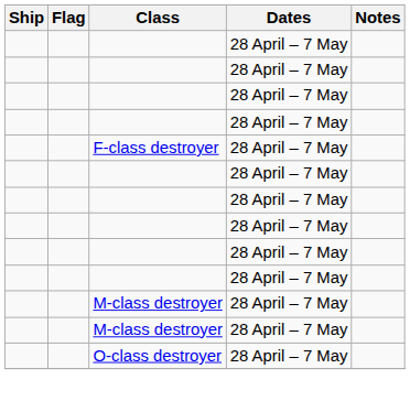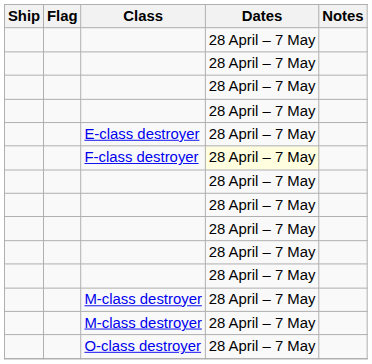 <table class="wikitable sortable">
 <tr>
 <th>Ship</th>
 <th>Flag</th>
 <th>Class</th>
 <th>Dates</th>
 <th>Notes</th>
 </tr>
 <tr>
 <td></td>
 <td></td>
 <td></td>
 <td>28 April – 7 May</td>
 <td></td>
 </tr>
 <tr>
 <td></td>
 <td></td>
 <td></td>
 <td>28 April – 7 May</td>
 <td></td>
 </tr>
 <tr>
 <td></td>
 <td></td>
 <td></td>
 <td>28 April – 7 May</td>
 <td></td>
 </tr>
 <tr>
 <td></td>
 <td></td>
 <td></td>
 <td>28 April – 7 May</td>
 <td></td>
 </tr>
 <tr>
 <td></td>
 <td></td>
+<td><a href='#'>E-class destroyer</a></td>
+<td>28 April – 7 May</td>
+<td></td>
+</tr>
+<tr>
+<td></td>
+<td></td>
 <td><a href='#'>F-class destroyer</a></td>
-<td>28 April – 7 May</td>
+<td style="background: lightyellow;">28 April – 7 May</td>
 <td></td>
 </tr>
 <tr>
 <td></td>
 <td></td>
 <td></td>
 <td>28 April – 7 May</td>
 <td></td>
 </tr>
 <tr>
 <td></td>
 <td></td>
 <td></td>
 <td>28 April – 7 May</td>
 <td></td>
 </tr>
 <tr>
 <td></td>
 <td></td>
 <td></td>
 <td>28 April – 7 May</td>
 <td></td>
 </tr>
 <tr>
 <td></td>
 <td></td>
 <td></td>
 <td>28 April – 7 May</td>
 <td></td>
 </tr>
 <tr>
 <td></td>
 <td></td>
 <td></td>
 <td>28 April – 7 May</td>
 <td></td>
 </tr>
 <tr>
 <td></td>
 <td></td>
 <td><a href='#'>M-class destroyer</a></td>
 <td>28 April – 7 May</td>
 <td></td>
 </tr>
 <tr>
 <td></td>
 <td></td>
 <td><a href='#'>M-class destroyer</a></td>
 <td>28 April – 7 May</td>
 <td></td>
 </tr>
 <tr>
 <td></td>
 <td></td>
 <td><a href='#'>O-class destroyer</a></td>
 <td>28 April – 7 May</td>
 <td></td>
 </tr>
 <tr>
 </tr>
 </table>
